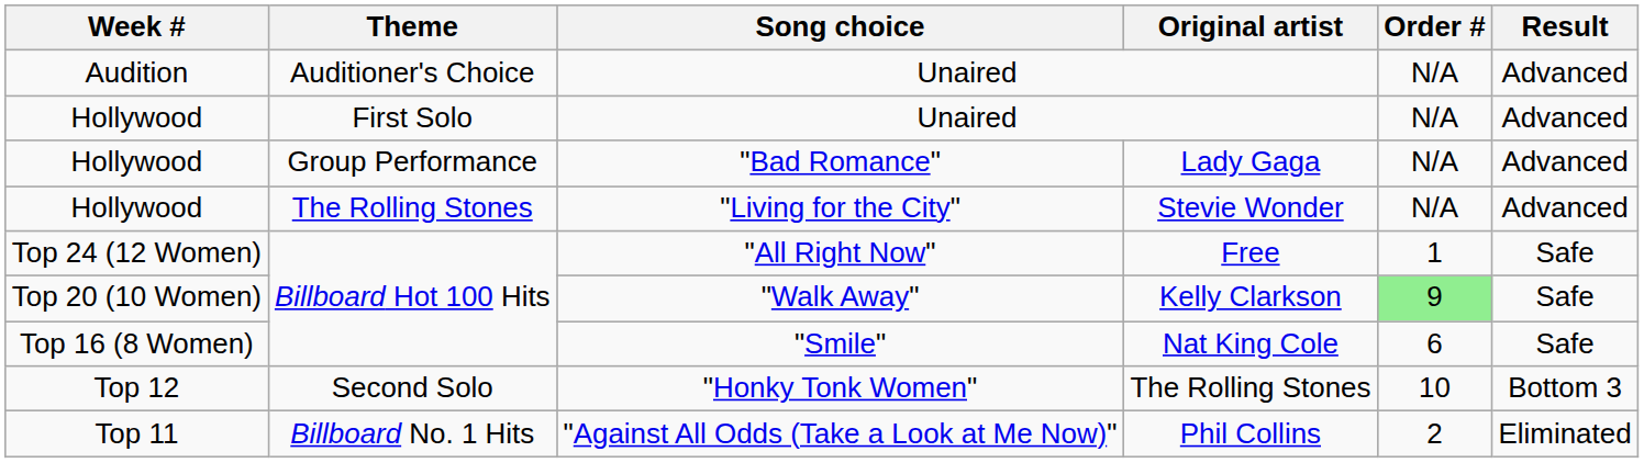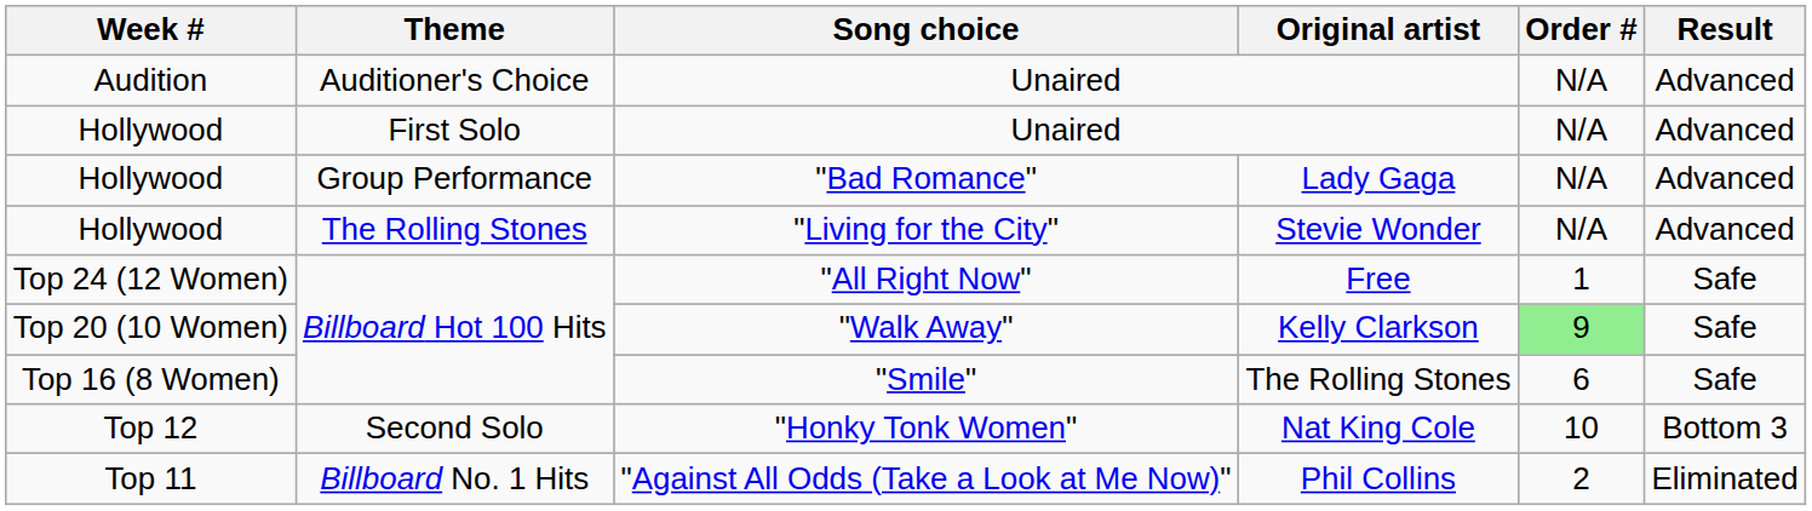 <table class="wikitable" style="text-align: center;">
 <tr>
 <th>Week #</th>
 <th>Theme</th>
 <th>Song choice</th>
 <th>Original artist</th>
 <th>Order #</th>
 <th>Result</th>
 </tr>
 <tr>
 <td>Audition</td>
 <td>Auditioner's Choice</td>
 <td colspan="2">Unaired</td>
 <td>N/A</td>
 <td>Advanced</td>
 </tr>
 <tr>
 <td>Hollywood</td>
 <td>First Solo</td>
 <td colspan="2">Unaired</td>
 <td>N/A</td>
 <td>Advanced</td>
 </tr>
 <tr>
 <td>Hollywood</td>
 <td>Group Performance</td>
 <td>"<a href='#'>Bad Romance</a>"</td>
 <td><a href='#'>Lady Gaga</a></td>
 <td>N/A</td>
 <td>Advanced</td>
 </tr>
 <tr>
 <td>Hollywood</td>
 <td><a href='#'>The Rolling Stones</a></td>
 <td>"<a href='#'>Living for the City</a>"</td>
 <td><a href='#'>Stevie Wonder</a></td>
 <td>N/A</td>
 <td>Advanced</td>
 </tr>
 <tr>
 <td>Top 24 (12 Women)</td>
 <td rowspan="3"><a href='#'><em>Billboard</em> Hot 100</a> Hits</td>
 <td>"<a href='#'>All Right Now</a>"</td>
 <td><a href='#'>Free</a></td>
 <td>1</td>
 <td>Safe</td>
 </tr>
 <tr>
 <td>Top 20 (10 Women)</td>
 <td>"<a href='#'>Walk Away</a>"</td>
 <td><a href='#'>Kelly Clarkson</a></td>
 <td style="background: lightgreen;">9</td>
 <td>Safe</td>
 </tr>
 <tr>
 <td>Top 16 (8 Women)</td>
 <td>"<a href='#'>Smile</a>"</td>
-<td><a href='#'>Nat King Cole</a></td>
+<td>The Rolling Stones</td>
 <td>6</td>
 <td>Safe</td>
 </tr>
 <tr>
 <td>Top 12</td>
 <td>Second Solo</td>
 <td>"<a href='#'>Honky Tonk Women</a>"</td>
-<td>The Rolling Stones</td>
+<td><a href='#'>Nat King Cole</a></td>
 <td>10</td>
 <td>Bottom 3</td>
 </tr>
 <tr>
 <td>Top 11</td>
 <td><em><a href='#'>Billboard</a></em> No. 1 Hits</td>
 <td>"<a href='#'>Against All Odds (Take a Look at Me Now)</a>"</td>
 <td><a href='#'>Phil Collins</a></td>
 <td>2</td>
 <td>Eliminated</td>
 </tr>
 </table>
